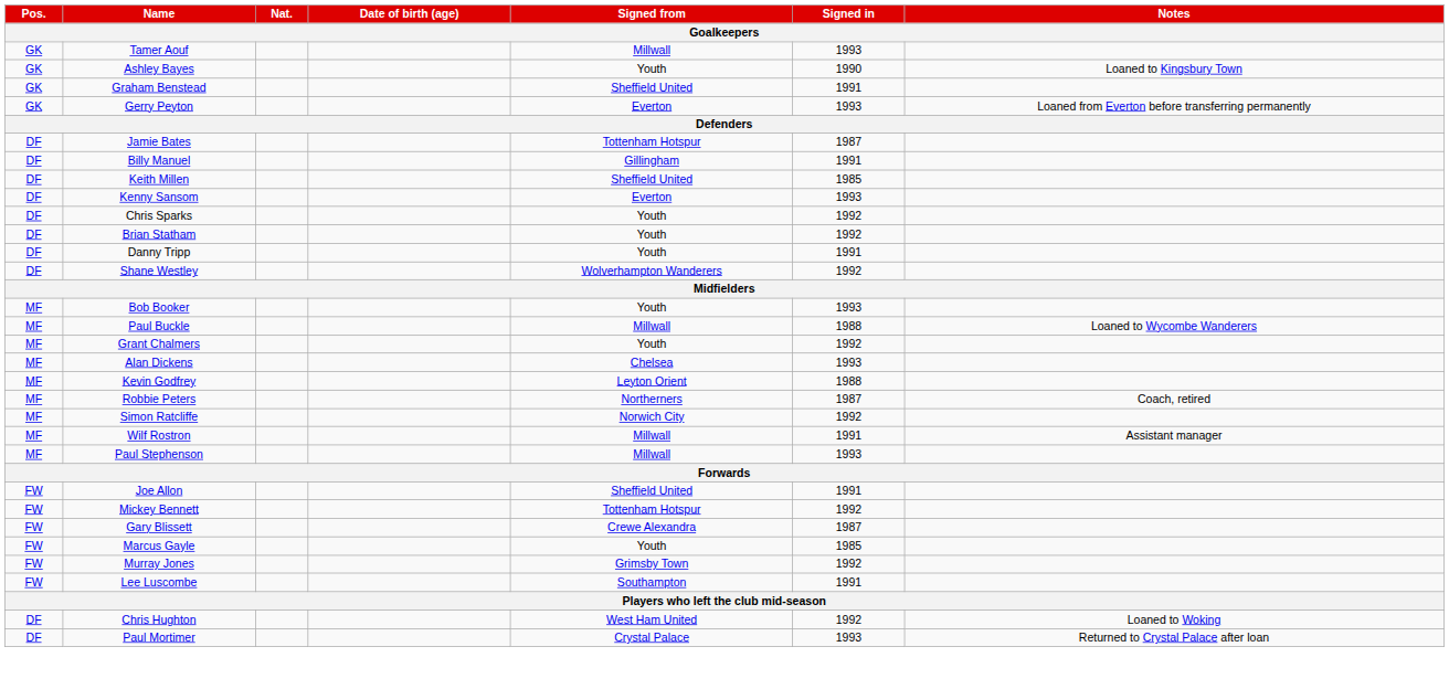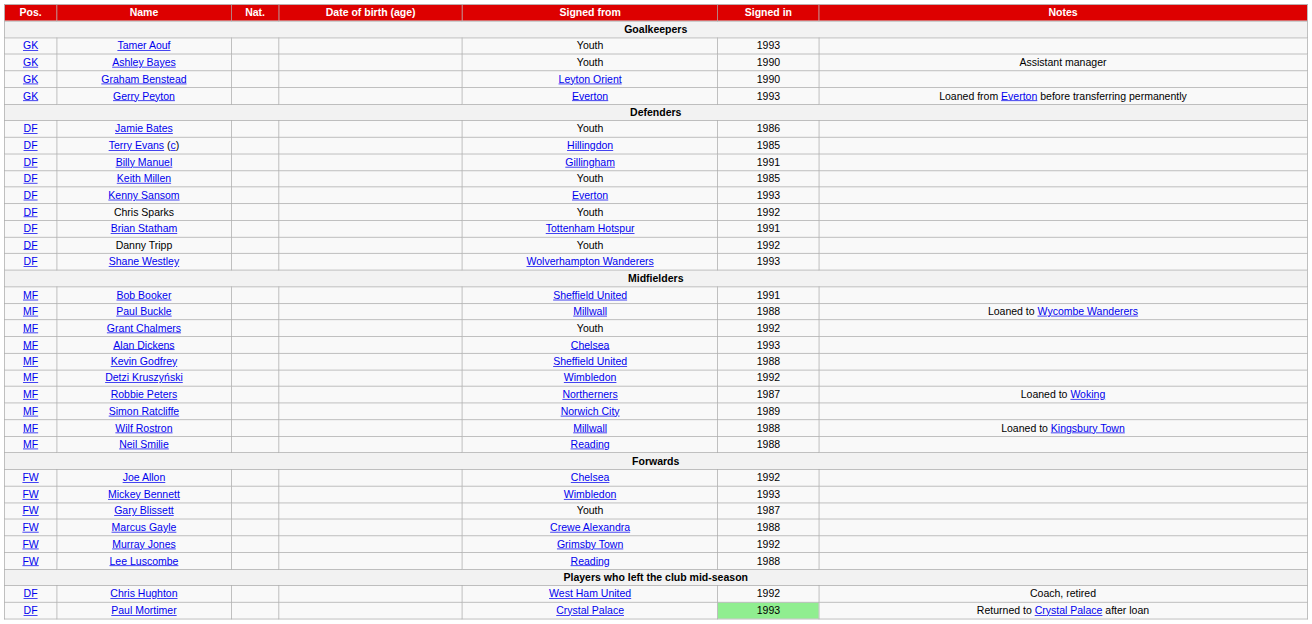 <table class="wikitable"  style="text-align:center; font-size:90%; width:90%;">
 <tr>
 <th style="background:#d00; color:white; text-align:center;">Pos.</th>
 <th style="background:#d00; color:white; text-align:center;">Name</th>
 <th style="background:#d00; color:white; text-align:center;">Nat.</th>
 <th style="background:#d00; color:white; text-align:center;">Date of birth (age)</th>
 <th style="background:#d00; color:white; text-align:center;">Signed from</th>
 <th style="background:#d00; color:white; text-align:center;">Signed in</th>
 <th style="background:#d00; color:white; text-align:center;">Notes</th>
 </tr>
 <tr>
 <th colspan="7">Goalkeepers</th>
 </tr>
 <tr>
 <td><a href='#'>GK</a></td>
 <td><a href='#'>Tamer Aouf</a></td>
 <td></td>
 <td></td>
-<td><a href='#'>Millwall</a></td>
+<td>Youth</td>
 <td>1993</td>
 <td></td>
 </tr>
 <tr>
 <td><a href='#'>GK</a></td>
 <td><a href='#'>Ashley Bayes</a></td>
 <td></td>
 <td></td>
 <td>Youth</td>
 <td>1990</td>
-<td>Loaned to <a href='#'>Kingsbury Town</a></td>
+<td>Assistant manager</td>
 </tr>
 <tr>
 <td><a href='#'>GK</a></td>
 <td><a href='#'>Graham Benstead</a></td>
 <td></td>
 <td></td>
-<td><a href='#'>Sheffield United</a></td>
-<td>1991</td>
+<td><a href='#'>Leyton Orient</a></td>
+<td>1990</td>
 <td></td>
 </tr>
 <tr>
 <td><a href='#'>GK</a></td>
 <td><a href='#'>Gerry Peyton</a></td>
 <td></td>
 <td></td>
 <td><a href='#'>Everton</a></td>
 <td>1993</td>
 <td>Loaned from <a href='#'>Everton</a> before transferring permanently</td>
 </tr>
 <tr>
 <th colspan="7">Defenders</th>
 </tr>
 <tr>
 <td><a href='#'>DF</a></td>
 <td><a href='#'>Jamie Bates</a></td>
 <td></td>
 <td></td>
-<td><a href='#'>Tottenham Hotspur</a></td>
-<td>1987</td>
+<td>Youth</td>
+<td>1986</td>
+<td></td>
+</tr>
+<tr>
+<td><a href='#'>DF</a></td>
+<td><a href='#'>Terry Evans</a> (<a href='#'>c</a>)</td>
+<td></td>
+<td></td>
+<td><a href='#'>Hillingdon</a></td>
+<td>1985</td>
 <td></td>
 </tr>
 <tr>
 <td><a href='#'>DF</a></td>
 <td><a href='#'>Billy Manuel</a></td>
 <td></td>
 <td></td>
 <td><a href='#'>Gillingham</a></td>
 <td>1991</td>
 <td></td>
 </tr>
 <tr>
 <td><a href='#'>DF</a></td>
 <td><a href='#'>Keith Millen</a></td>
 <td></td>
 <td></td>
-<td><a href='#'>Sheffield United</a></td>
+<td>Youth</td>
 <td>1985</td>
 <td></td>
 </tr>
 <tr>
 <td><a href='#'>DF</a></td>
 <td><a href='#'>Kenny Sansom</a></td>
 <td></td>
 <td></td>
 <td><a href='#'>Everton</a></td>
 <td>1993</td>
 <td></td>
 </tr>
 <tr>
 <td><a href='#'>DF</a></td>
 <td>Chris Sparks</td>
 <td></td>
 <td></td>
 <td>Youth</td>
 <td>1992</td>
 <td></td>
 </tr>
 <tr>
 <td><a href='#'>DF</a></td>
 <td><a href='#'>Brian Statham</a></td>
 <td></td>
 <td></td>
-<td>Youth</td>
-<td>1992</td>
+<td><a href='#'>Tottenham Hotspur</a></td>
+<td>1991</td>
 <td></td>
 </tr>
 <tr>
 <td><a href='#'>DF</a></td>
 <td>Danny Tripp</td>
 <td></td>
 <td></td>
 <td>Youth</td>
-<td>1991</td>
+<td>1992</td>
 <td></td>
 </tr>
 <tr>
 <td><a href='#'>DF</a></td>
 <td><a href='#'>Shane Westley</a></td>
 <td></td>
 <td></td>
 <td><a href='#'>Wolverhampton Wanderers</a></td>
-<td>1992</td>
+<td>1993</td>
 <td></td>
 </tr>
 <tr>
 <th colspan="7">Midfielders</th>
 </tr>
 <tr>
 <td><a href='#'>MF</a></td>
 <td><a href='#'>Bob Booker</a></td>
 <td></td>
 <td></td>
-<td>Youth</td>
-<td>1993</td>
+<td><a href='#'>Sheffield United</a></td>
+<td>1991</td>
 <td></td>
 </tr>
 <tr>
 <td><a href='#'>MF</a></td>
 <td><a href='#'>Paul Buckle</a></td>
 <td></td>
 <td></td>
 <td><a href='#'>Millwall</a></td>
 <td>1988</td>
 <td>Loaned to <a href='#'>Wycombe Wanderers</a></td>
 </tr>
 <tr>
 <td><a href='#'>MF</a></td>
 <td><a href='#'>Grant Chalmers</a></td>
 <td></td>
 <td></td>
 <td>Youth</td>
 <td>1992</td>
 <td></td>
 </tr>
 <tr>
 <td><a href='#'>MF</a></td>
 <td><a href='#'>Alan Dickens</a></td>
 <td></td>
 <td></td>
 <td><a href='#'>Chelsea</a></td>
 <td>1993</td>
 <td></td>
 </tr>
 <tr>
 <td><a href='#'>MF</a></td>
 <td><a href='#'>Kevin Godfrey</a></td>
 <td></td>
 <td></td>
-<td><a href='#'>Leyton Orient</a></td>
+<td><a href='#'>Sheffield United</a></td>
 <td>1988</td>
+<td></td>
+</tr>
+<tr>
+<td><a href='#'>MF</a></td>
+<td><a href='#'>Detzi Kruszyński</a></td>
+<td></td>
+<td></td>
+<td><a href='#'>Wimbledon</a></td>
+<td>1992</td>
 <td></td>
 </tr>
 <tr>
 <td><a href='#'>MF</a></td>
 <td><a href='#'>Robbie Peters</a></td>
 <td></td>
 <td></td>
 <td><a href='#'>Northerners</a></td>
 <td>1987</td>
-<td>Coach, retired</td>
+<td>Loaned to <a href='#'>Woking</a></td>
 </tr>
 <tr>
 <td><a href='#'>MF</a></td>
 <td><a href='#'>Simon Ratcliffe</a></td>
 <td></td>
 <td></td>
 <td><a href='#'>Norwich City</a></td>
-<td>1992</td>
+<td>1989</td>
 <td></td>
 </tr>
 <tr>
 <td><a href='#'>MF</a></td>
 <td><a href='#'>Wilf Rostron</a></td>
 <td></td>
 <td></td>
 <td><a href='#'>Millwall</a></td>
-<td>1991</td>
-<td>Assistant manager</td>
+<td>1988</td>
+<td>Loaned to <a href='#'>Kingsbury Town</a></td>
 </tr>
 <tr>
 <td><a href='#'>MF</a></td>
-<td><a href='#'>Paul Stephenson</a></td>
+<td><a href='#'>Neil Smilie</a></td>
 <td></td>
 <td></td>
-<td><a href='#'>Millwall</a></td>
-<td>1993</td>
+<td><a href='#'>Reading</a></td>
+<td>1988</td>
 <td></td>
 </tr>
 <tr>
 <th colspan="7">Forwards</th>
 </tr>
 <tr>
 <td><a href='#'>FW</a></td>
 <td><a href='#'>Joe Allon</a></td>
 <td></td>
 <td></td>
-<td><a href='#'>Sheffield United</a></td>
-<td>1991</td>
+<td><a href='#'>Chelsea</a></td>
+<td>1992</td>
 <td></td>
 </tr>
 <tr>
 <td><a href='#'>FW</a></td>
 <td><a href='#'>Mickey Bennett</a></td>
 <td></td>
 <td></td>
-<td><a href='#'>Tottenham Hotspur</a></td>
-<td>1992</td>
+<td><a href='#'>Wimbledon</a></td>
+<td>1993</td>
 <td></td>
 </tr>
 <tr>
 <td><a href='#'>FW</a></td>
 <td><a href='#'>Gary Blissett</a></td>
 <td></td>
 <td></td>
-<td><a href='#'>Crewe Alexandra</a></td>
+<td>Youth</td>
 <td>1987</td>
 <td></td>
 </tr>
 <tr>
 <td><a href='#'>FW</a></td>
 <td><a href='#'>Marcus Gayle</a></td>
 <td></td>
 <td></td>
-<td>Youth</td>
-<td>1985</td>
+<td><a href='#'>Crewe Alexandra</a></td>
+<td>1988</td>
 <td></td>
 </tr>
 <tr>
 <td><a href='#'>FW</a></td>
 <td><a href='#'>Murray Jones</a></td>
 <td></td>
 <td></td>
 <td><a href='#'>Grimsby Town</a></td>
 <td>1992</td>
 <td></td>
 </tr>
 <tr>
 <td><a href='#'>FW</a></td>
 <td><a href='#'>Lee Luscombe</a></td>
 <td></td>
 <td></td>
-<td><a href='#'>Southampton</a></td>
-<td>1991</td>
+<td><a href='#'>Reading</a></td>
+<td>1988</td>
 <td></td>
 </tr>
 <tr>
 <th colspan="7">Players who left the club mid-season</th>
 </tr>
 <tr>
 <td><a href='#'>DF</a></td>
 <td><a href='#'>Chris Hughton</a></td>
 <td></td>
 <td></td>
 <td><a href='#'>West Ham United</a></td>
 <td>1992</td>
-<td>Loaned to <a href='#'>Woking</a></td>
+<td>Coach, retired</td>
 </tr>
 <tr>
 <td><a href='#'>DF</a></td>
 <td><a href='#'>Paul Mortimer</a></td>
 <td></td>
 <td></td>
 <td><a href='#'>Crystal Palace</a></td>
-<td>1993</td>
+<td style="background: lightgreen;">1993</td>
 <td>Returned to <a href='#'>Crystal Palace</a> after loan</td>
 </tr>
 </table>
